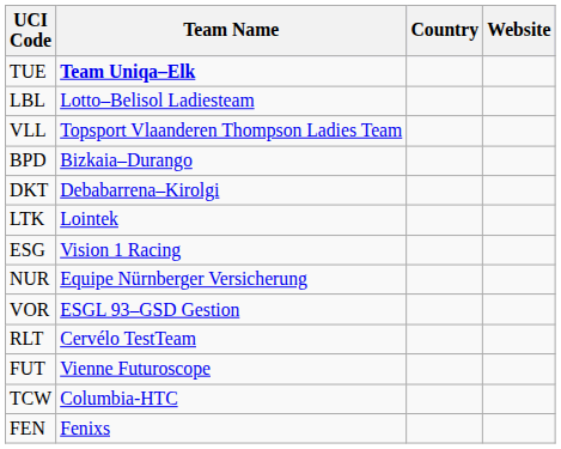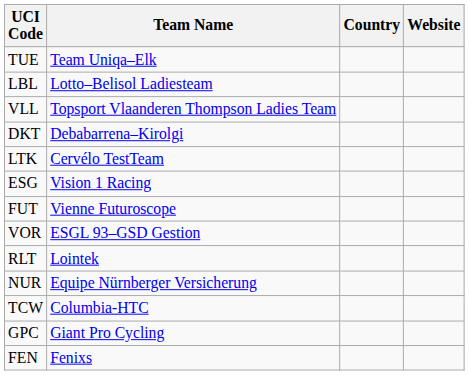 <table class="wikitable">
 <tr style="background:#ccccff;">
 <th>UCI<br>Code</th>
 <th>Team Name</th>
 <th>Country</th>
 <th>Website</th>
 </tr>
 <tr>
 <td>TUE</td>
-<td><strong><a href='#'>Team Uniqa–Elk</a></strong></td>
+<td><a href='#'>Team Uniqa–Elk</a></td>
 <td></td>
 <td></td>
 </tr>
 <tr>
 <td>LBL</td>
 <td><a href='#'>Lotto–Belisol Ladiesteam</a></td>
 <td></td>
 <td></td>
 </tr>
 <tr>
 <td>VLL</td>
 <td><a href='#'>Topsport Vlaanderen Thompson Ladies Team</a></td>
 <td></td>
 <td></td>
 </tr>
 <tr>
-<td>BPD</td>
-<td><a href='#'>Bizkaia–Durango</a></td>
-<td></td>
-<td></td>
-</tr>
-<tr>
 <td>DKT</td>
 <td><a href='#'>Debabarrena–Kirolgi</a></td>
 <td></td>
 <td></td>
 </tr>
 <tr>
 <td>LTK</td>
-<td><a href='#'>Lointek</a></td>
+<td><a href='#'>Cervélo TestTeam</a></td>
 <td></td>
 <td></td>
 </tr>
 <tr>
 <td>ESG</td>
 <td><a href='#'>Vision 1 Racing</a></td>
 <td></td>
 <td></td>
 </tr>
 <tr>
-<td>NUR</td>
-<td><a href='#'>Equipe Nürnberger Versicherung</a></td>
+<td>FUT</td>
+<td><a href='#'>Vienne Futuroscope</a></td>
 <td></td>
 <td></td>
 </tr>
 <tr>
 <td>VOR</td>
 <td><a href='#'>ESGL 93–GSD Gestion</a></td>
 <td></td>
 <td></td>
 </tr>
 <tr>
 <td>RLT</td>
-<td><a href='#'>Cervélo TestTeam</a></td>
+<td><a href='#'>Lointek</a></td>
 <td></td>
 <td></td>
 </tr>
 <tr>
-<td>FUT</td>
-<td><a href='#'>Vienne Futuroscope</a></td>
+<td>NUR</td>
+<td><a href='#'>Equipe Nürnberger Versicherung</a></td>
 <td></td>
 <td></td>
 </tr>
 <tr>
 <td>TCW</td>
 <td><a href='#'>Columbia-HTC</a></td>
 <td></td>
 <td></td>
 </tr>
 <tr>
+<td>GPC</td>
+<td><a href='#'>Giant Pro Cycling</a></td>
+<td></td>
+<td></td>
+</tr>
+<tr>
 <td>FEN</td>
 <td><a href='#'>Fenixs</a></td>
 <td></td>
 <td></td>
 </tr>
 </table>
